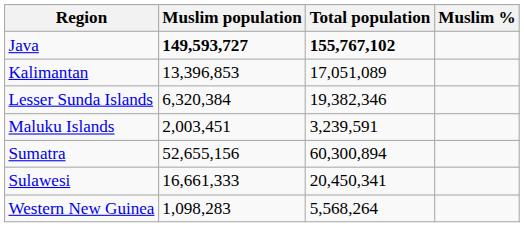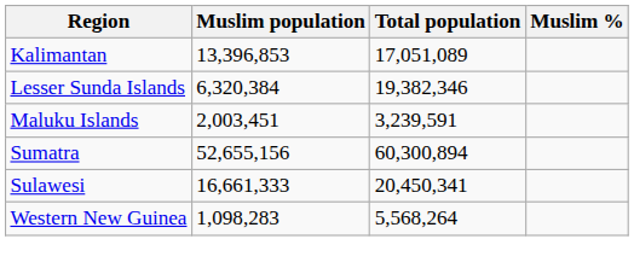 <table class="wikitable">
 <tr>
 <th>Region</th>
 <th>Muslim population</th>
 <th>Total population</th>
 <th>Muslim %</th>
-</tr>
-<tr>
-<td><a href='#'>Java</a></td>
-<td><strong>149,593,727</strong></td>
-<td><strong>155,767,102</strong></td>
-<td><strong></strong></td>
 </tr>
 <tr>
 <td><a href='#'>Kalimantan</a></td>
 <td>13,396,853</td>
 <td>17,051,089</td>
 <td></td>
 </tr>
 <tr>
 <td><a href='#'>Lesser Sunda Islands</a></td>
 <td>6,320,384</td>
 <td>19,382,346</td>
 <td></td>
 </tr>
 <tr>
 <td><a href='#'>Maluku Islands</a></td>
 <td>2,003,451</td>
 <td>3,239,591</td>
 <td></td>
 </tr>
 <tr>
 <td><a href='#'>Sumatra</a></td>
 <td>52,655,156</td>
 <td>60,300,894</td>
 <td></td>
 </tr>
 <tr>
 <td><a href='#'>Sulawesi</a></td>
 <td>16,661,333</td>
 <td>20,450,341</td>
 <td></td>
 </tr>
 <tr>
 <td><a href='#'>Western New Guinea</a></td>
 <td>1,098,283</td>
 <td>5,568,264</td>
 <td></td>
 </tr>
 </table>
